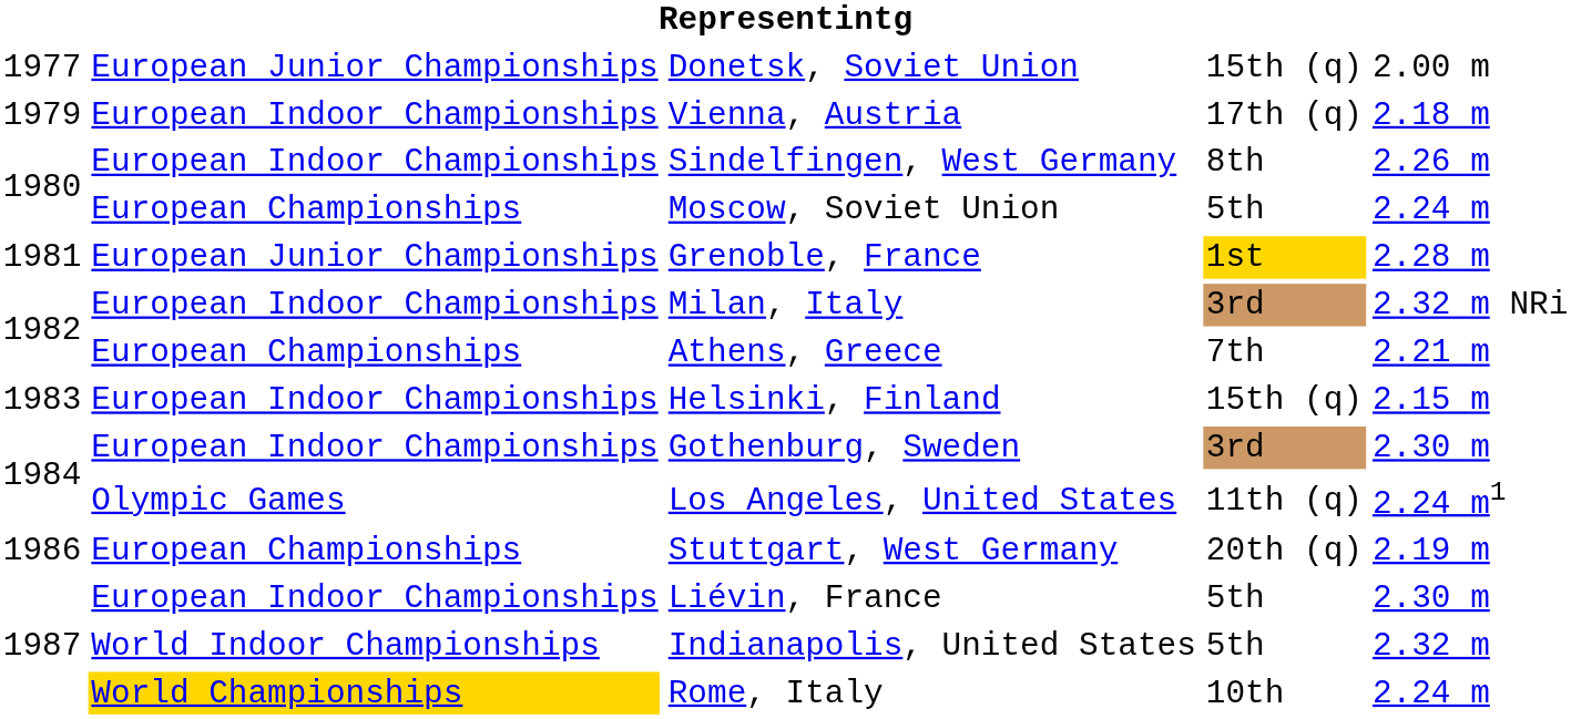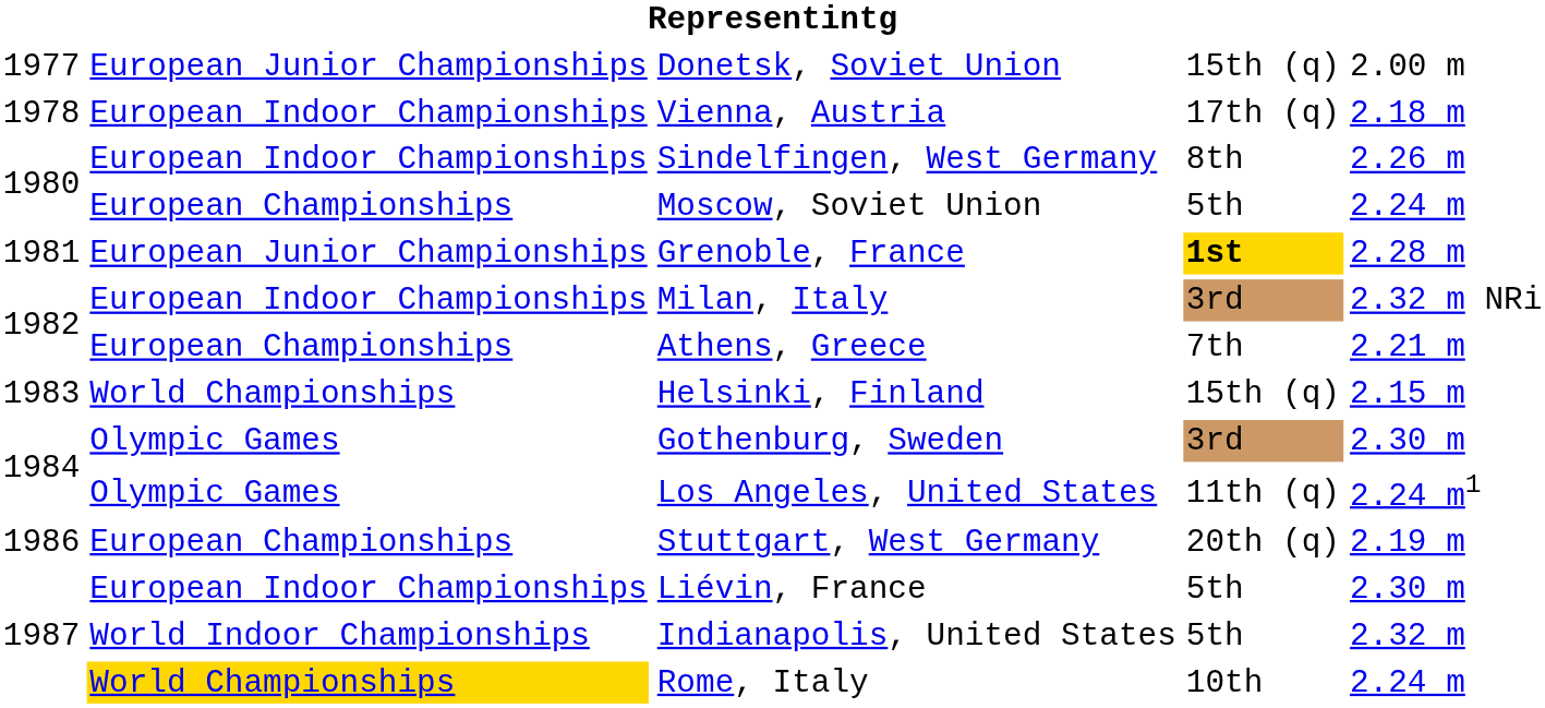 <table>
 <tr>
 <th colspan=6>Representintg </th>
 </tr>
 <tr>
 <td>1977</td>
 <td><a href='#'>European Junior Championships</a></td>
 <td><a href='#'>Donetsk</a>, <a href='#'>Soviet Union</a></td>
 <td>15th (q)</td>
 <td>2.00 m</td>
 </tr>
 <tr>
-<td>1979</td>
+<td>1978</td>
 <td><a href='#'>European Indoor Championships</a></td>
 <td><a href='#'>Vienna</a>, <a href='#'>Austria</a></td>
 <td>17th (q)</td>
 <td><a href='#'>2.18 m</a></td>
 </tr>
 <tr>
 <td rowspan=2>1980</td>
 <td><a href='#'>European Indoor Championships</a></td>
 <td><a href='#'>Sindelfingen</a>, <a href='#'>West Germany</a></td>
 <td>8th</td>
 <td><a href='#'>2.26 m</a></td>
 </tr>
 <tr>
 <td><a href='#'>European Championships</a></td>
 <td><a href='#'>Moscow</a>, Soviet Union</td>
 <td>5th</td>
 <td><a href='#'>2.24 m</a></td>
 </tr>
 <tr>
 <td>1981</td>
 <td><a href='#'>European Junior Championships</a></td>
 <td><a href='#'>Grenoble</a>, <a href='#'>France</a></td>
-<td bgcolor=gold>1st</td>
+<td bgcolor=gold><strong>1st</strong></td>
 <td><a href='#'>2.28 m</a></td>
 </tr>
 <tr>
 <td rowspan=2>1982</td>
 <td><a href='#'>European Indoor Championships</a></td>
 <td><a href='#'>Milan</a>, <a href='#'>Italy</a></td>
 <td bgcolor=cc9966>3rd</td>
 <td><a href='#'>2.32 m</a> NRi</td>
 </tr>
 <tr>
 <td><a href='#'>European Championships</a></td>
 <td><a href='#'>Athens</a>, <a href='#'>Greece</a></td>
 <td>7th</td>
 <td><a href='#'>2.21 m</a></td>
 </tr>
 <tr>
 <td>1983</td>
-<td><a href='#'>European Indoor Championships</a></td>
+<td><a href='#'>World Championships</a></td>
 <td><a href='#'>Helsinki</a>, <a href='#'>Finland</a></td>
 <td>15th (q)</td>
 <td><a href='#'>2.15 m</a></td>
 </tr>
 <tr>
 <td rowspan=2>1984</td>
-<td><a href='#'>European Indoor Championships</a></td>
+<td><a href='#'>Olympic Games</a></td>
 <td><a href='#'>Gothenburg</a>, <a href='#'>Sweden</a></td>
 <td bgcolor=cc9966>3rd</td>
 <td><a href='#'>2.30 m</a></td>
 </tr>
 <tr>
 <td><a href='#'>Olympic Games</a></td>
 <td><a href='#'>Los Angeles</a>, <a href='#'>United States</a></td>
 <td>11th (q)</td>
 <td><a href='#'>2.24 m</a><sup>1</sup></td>
 </tr>
 <tr>
 <td>1986</td>
 <td><a href='#'>European Championships</a></td>
 <td><a href='#'>Stuttgart</a>, <a href='#'>West Germany</a></td>
 <td>20th (q)</td>
 <td><a href='#'>2.19 m</a></td>
 </tr>
 <tr>
 <td rowspan=3>1987</td>
 <td><a href='#'>European Indoor Championships</a></td>
 <td><a href='#'>Liévin</a>, France</td>
 <td>5th</td>
 <td><a href='#'>2.30 m</a></td>
 </tr>
 <tr>
 <td><a href='#'>World Indoor Championships</a></td>
 <td><a href='#'>Indianapolis</a>, United States</td>
 <td>5th</td>
 <td><a href='#'>2.32 m</a></td>
 </tr>
 <tr>
 <td style="background: gold;"><a href='#'>World Championships</a></td>
 <td><a href='#'>Rome</a>, Italy</td>
 <td>10th</td>
 <td><a href='#'>2.24 m</a></td>
 </tr>
 </table>
